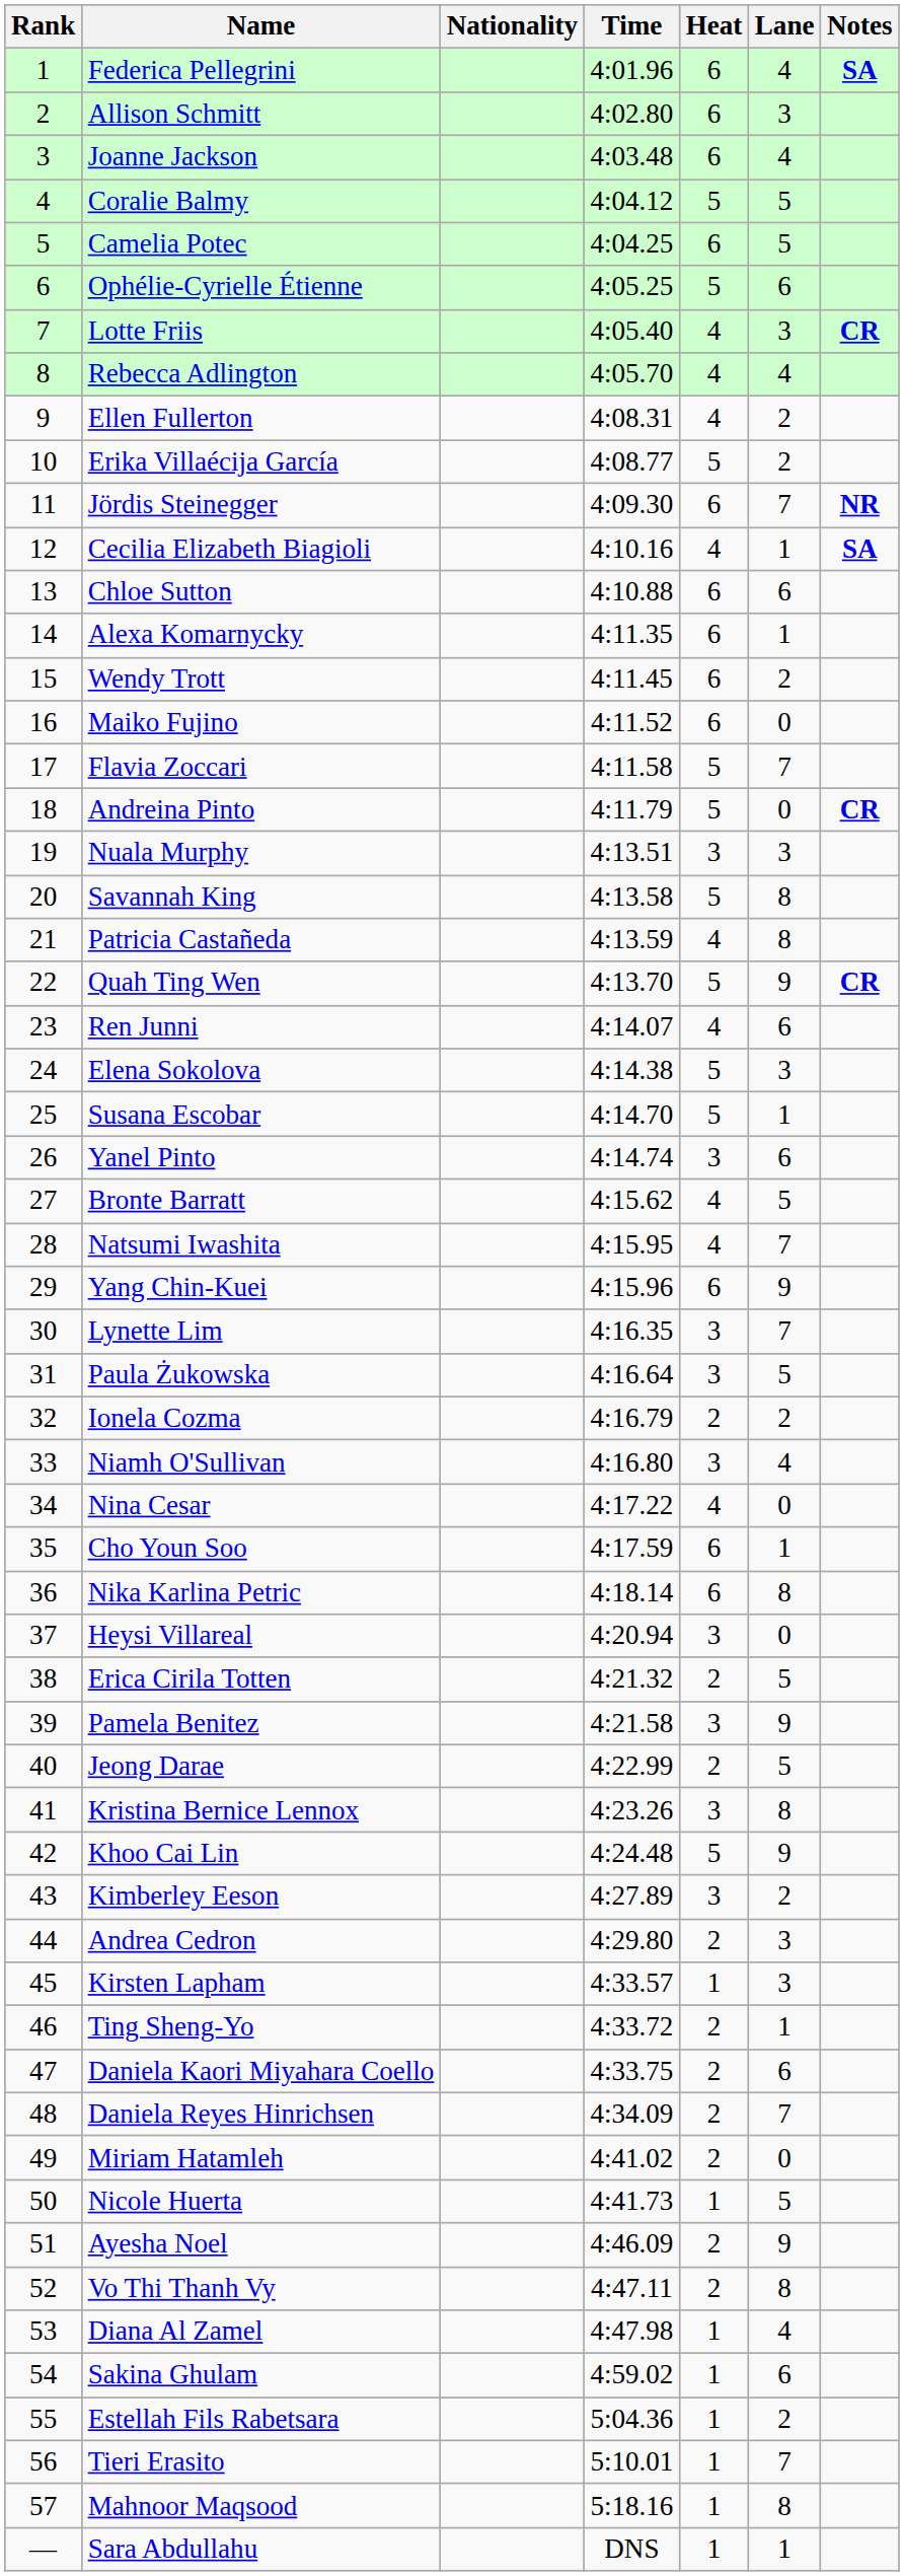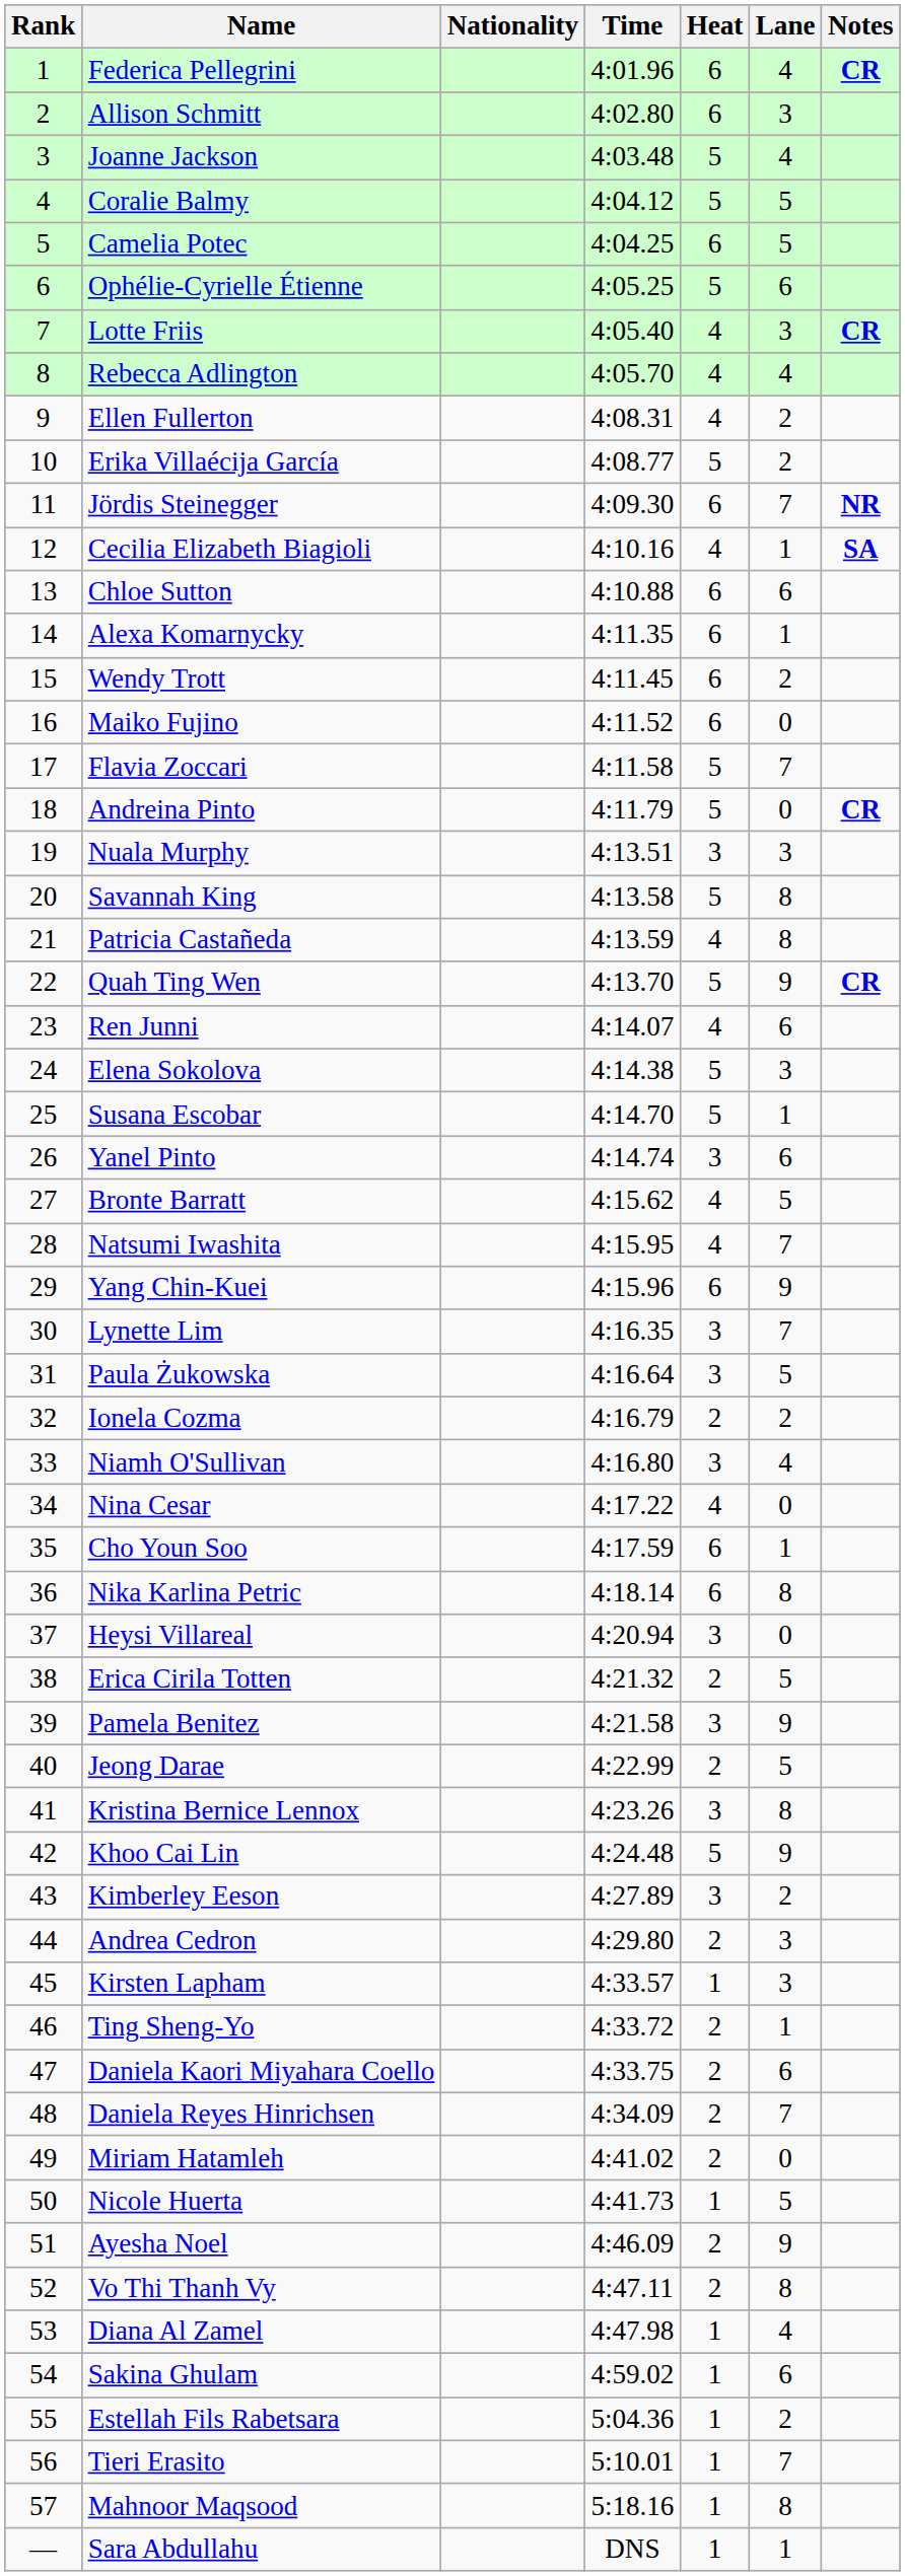 <table class="wikitable sortable" style="text-align:center">
 <tr>
 <th>Rank</th>
 <th>Name</th>
 <th>Nationality</th>
 <th>Time</th>
 <th>Heat</th>
 <th>Lane</th>
 <th>Notes</th>
 </tr>
 <tr bgcolor=ccffcc>
 <td>1</td>
 <td align=left><a href='#'>Federica Pellegrini</a></td>
 <td align=left></td>
 <td>4:01.96</td>
 <td>6</td>
 <td>4</td>
-<td><strong><a href='#'>SA</a></strong></td>
+<td><strong><a href='#'>CR</a></strong></td>
 </tr>
 <tr bgcolor=ccffcc>
 <td>2</td>
 <td align=left><a href='#'>Allison Schmitt</a></td>
 <td align=left></td>
 <td>4:02.80</td>
 <td>6</td>
 <td>3</td>
 <td></td>
 </tr>
 <tr bgcolor=ccffcc>
 <td>3</td>
 <td align=left><a href='#'>Joanne Jackson</a></td>
 <td align=left></td>
 <td>4:03.48</td>
-<td>6</td>
+<td>5</td>
 <td>4</td>
 <td></td>
 </tr>
 <tr bgcolor=ccffcc>
 <td>4</td>
 <td align=left><a href='#'>Coralie Balmy</a></td>
 <td align=left></td>
 <td>4:04.12</td>
 <td>5</td>
 <td>5</td>
 <td></td>
 </tr>
 <tr bgcolor=ccffcc>
 <td>5</td>
 <td align=left><a href='#'>Camelia Potec</a></td>
 <td align=left></td>
 <td>4:04.25</td>
 <td>6</td>
 <td>5</td>
 <td></td>
 </tr>
 <tr bgcolor=ccffcc>
 <td>6</td>
 <td align=left><a href='#'>Ophélie-Cyrielle Étienne</a></td>
 <td align=left></td>
 <td>4:05.25</td>
 <td>5</td>
 <td>6</td>
 <td></td>
 </tr>
 <tr bgcolor=ccffcc>
 <td>7</td>
 <td align=left><a href='#'>Lotte Friis</a></td>
 <td align=left></td>
 <td>4:05.40</td>
 <td>4</td>
 <td>3</td>
 <td><strong><a href='#'>CR</a></strong></td>
 </tr>
 <tr bgcolor=ccffcc>
 <td>8</td>
 <td align=left><a href='#'>Rebecca Adlington</a></td>
 <td align=left></td>
 <td>4:05.70</td>
 <td>4</td>
 <td>4</td>
 <td></td>
 </tr>
 <tr>
 <td>9</td>
 <td align=left><a href='#'>Ellen Fullerton</a></td>
 <td align=left></td>
 <td>4:08.31</td>
 <td>4</td>
 <td>2</td>
 <td></td>
 </tr>
 <tr>
 <td>10</td>
 <td align=left><a href='#'>Erika Villaécija García</a></td>
 <td align=left></td>
 <td>4:08.77</td>
 <td>5</td>
 <td>2</td>
 <td></td>
 </tr>
 <tr>
 <td>11</td>
 <td align=left><a href='#'>Jördis Steinegger</a></td>
 <td align=left></td>
 <td>4:09.30</td>
 <td>6</td>
 <td>7</td>
 <td><strong><a href='#'>NR</a></strong></td>
 </tr>
 <tr>
 <td>12</td>
 <td align=left><a href='#'>Cecilia Elizabeth Biagioli</a></td>
 <td align=left></td>
 <td>4:10.16</td>
 <td>4</td>
 <td>1</td>
 <td><strong><a href='#'>SA</a></strong></td>
 </tr>
 <tr>
 <td>13</td>
 <td align=left><a href='#'>Chloe Sutton</a></td>
 <td align=left></td>
 <td>4:10.88</td>
 <td>6</td>
 <td>6</td>
 <td></td>
 </tr>
 <tr>
 <td>14</td>
 <td align=left><a href='#'>Alexa Komarnycky</a></td>
 <td align=left></td>
 <td>4:11.35</td>
 <td>6</td>
 <td>1</td>
 <td></td>
 </tr>
 <tr>
 <td>15</td>
 <td align=left><a href='#'>Wendy Trott</a></td>
 <td align=left></td>
 <td>4:11.45</td>
 <td>6</td>
 <td>2</td>
 <td></td>
 </tr>
 <tr>
 <td>16</td>
 <td align=left><a href='#'>Maiko Fujino</a></td>
 <td align=left></td>
 <td>4:11.52</td>
 <td>6</td>
 <td>0</td>
 <td></td>
 </tr>
 <tr>
 <td>17</td>
 <td align=left><a href='#'>Flavia Zoccari</a></td>
 <td align=left></td>
 <td>4:11.58</td>
 <td>5</td>
 <td>7</td>
 <td></td>
 </tr>
 <tr>
 <td>18</td>
 <td align=left><a href='#'>Andreina Pinto</a></td>
 <td align=left></td>
 <td>4:11.79</td>
 <td>5</td>
 <td>0</td>
 <td><strong><a href='#'>CR</a></strong></td>
 </tr>
 <tr>
 <td>19</td>
 <td align=left><a href='#'>Nuala Murphy</a></td>
 <td align=left></td>
 <td>4:13.51</td>
 <td>3</td>
 <td>3</td>
 <td></td>
 </tr>
 <tr>
 <td>20</td>
 <td align=left><a href='#'>Savannah King</a></td>
 <td align=left></td>
 <td>4:13.58</td>
 <td>5</td>
 <td>8</td>
 <td></td>
 </tr>
 <tr>
 <td>21</td>
 <td align=left><a href='#'>Patricia Castañeda</a></td>
 <td align=left></td>
 <td>4:13.59</td>
 <td>4</td>
 <td>8</td>
 <td></td>
 </tr>
 <tr>
 <td>22</td>
 <td align=left><a href='#'>Quah Ting Wen</a></td>
 <td align=left></td>
 <td>4:13.70</td>
 <td>5</td>
 <td>9</td>
 <td><strong><a href='#'>CR</a></strong></td>
 </tr>
 <tr>
 <td>23</td>
 <td align=left><a href='#'>Ren Junni</a></td>
 <td align=left></td>
 <td>4:14.07</td>
 <td>4</td>
 <td>6</td>
 <td></td>
 </tr>
 <tr>
 <td>24</td>
 <td align=left><a href='#'>Elena Sokolova</a></td>
 <td align=left></td>
 <td>4:14.38</td>
 <td>5</td>
 <td>3</td>
 <td></td>
 </tr>
 <tr>
 <td>25</td>
 <td align=left><a href='#'>Susana Escobar</a></td>
 <td align=left></td>
 <td>4:14.70</td>
 <td>5</td>
 <td>1</td>
 <td></td>
 </tr>
 <tr>
 <td>26</td>
 <td align=left><a href='#'>Yanel Pinto</a></td>
 <td align=left></td>
 <td>4:14.74</td>
 <td>3</td>
 <td>6</td>
 <td></td>
 </tr>
 <tr>
 <td>27</td>
 <td align=left><a href='#'>Bronte Barratt</a></td>
 <td align=left></td>
 <td>4:15.62</td>
 <td>4</td>
 <td>5</td>
 <td></td>
 </tr>
 <tr>
 <td>28</td>
 <td align=left><a href='#'>Natsumi Iwashita</a></td>
 <td align=left></td>
 <td>4:15.95</td>
 <td>4</td>
 <td>7</td>
 <td></td>
 </tr>
 <tr>
 <td>29</td>
 <td align=left><a href='#'>Yang Chin-Kuei</a></td>
 <td align=left></td>
 <td>4:15.96</td>
 <td>6</td>
 <td>9</td>
 <td></td>
 </tr>
 <tr>
 <td>30</td>
 <td align=left><a href='#'>Lynette Lim</a></td>
 <td align=left></td>
 <td>4:16.35</td>
 <td>3</td>
 <td>7</td>
 <td></td>
 </tr>
 <tr>
 <td>31</td>
 <td align=left><a href='#'>Paula Żukowska</a></td>
 <td align=left></td>
 <td>4:16.64</td>
 <td>3</td>
 <td>5</td>
 <td></td>
 </tr>
 <tr>
 <td>32</td>
 <td align=left><a href='#'>Ionela Cozma</a></td>
 <td align=left></td>
 <td>4:16.79</td>
 <td>2</td>
 <td>2</td>
 <td></td>
 </tr>
 <tr>
 <td>33</td>
 <td align=left><a href='#'>Niamh O'Sullivan</a></td>
 <td align=left></td>
 <td>4:16.80</td>
 <td>3</td>
 <td>4</td>
 <td></td>
 </tr>
 <tr>
 <td>34</td>
 <td align=left><a href='#'>Nina Cesar</a></td>
 <td align=left></td>
 <td>4:17.22</td>
 <td>4</td>
 <td>0</td>
 <td></td>
 </tr>
 <tr>
 <td>35</td>
 <td align=left><a href='#'>Cho Youn Soo</a></td>
 <td align=left></td>
 <td>4:17.59</td>
 <td>6</td>
 <td>1</td>
 <td></td>
 </tr>
 <tr>
 <td>36</td>
 <td align=left><a href='#'>Nika Karlina Petric</a></td>
 <td align=left></td>
 <td>4:18.14</td>
 <td>6</td>
 <td>8</td>
 <td></td>
 </tr>
 <tr>
 <td>37</td>
 <td align=left><a href='#'>Heysi Villareal</a></td>
 <td align=left></td>
 <td>4:20.94</td>
 <td>3</td>
 <td>0</td>
 <td></td>
 </tr>
 <tr>
 <td>38</td>
 <td align=left><a href='#'>Erica Cirila Totten</a></td>
 <td align=left></td>
 <td>4:21.32</td>
 <td>2</td>
 <td>5</td>
 <td></td>
 </tr>
 <tr>
 <td>39</td>
 <td align=left><a href='#'>Pamela Benitez</a></td>
 <td align=left></td>
 <td>4:21.58</td>
 <td>3</td>
 <td>9</td>
 <td></td>
 </tr>
 <tr>
 <td>40</td>
 <td align=left><a href='#'>Jeong Darae</a></td>
 <td align=left></td>
 <td>4:22.99</td>
 <td>2</td>
 <td>5</td>
 <td></td>
 </tr>
 <tr>
 <td>41</td>
 <td align=left><a href='#'>Kristina Bernice Lennox</a></td>
 <td align=left></td>
 <td>4:23.26</td>
 <td>3</td>
 <td>8</td>
 <td></td>
 </tr>
 <tr>
 <td>42</td>
 <td align=left><a href='#'>Khoo Cai Lin</a></td>
 <td align=left></td>
 <td>4:24.48</td>
 <td>5</td>
 <td>9</td>
 <td></td>
 </tr>
 <tr>
 <td>43</td>
 <td align=left><a href='#'>Kimberley Eeson</a></td>
 <td align=left></td>
 <td>4:27.89</td>
 <td>3</td>
 <td>2</td>
 <td></td>
 </tr>
 <tr>
 <td>44</td>
 <td align=left><a href='#'>Andrea Cedron</a></td>
 <td align=left></td>
 <td>4:29.80</td>
 <td>2</td>
 <td>3</td>
 <td></td>
 </tr>
 <tr>
 <td>45</td>
 <td align=left><a href='#'>Kirsten Lapham</a></td>
 <td align=left></td>
 <td>4:33.57</td>
 <td>1</td>
 <td>3</td>
 <td></td>
 </tr>
 <tr>
 <td>46</td>
 <td align=left><a href='#'>Ting Sheng-Yo</a></td>
 <td align=left></td>
 <td>4:33.72</td>
 <td>2</td>
 <td>1</td>
 <td></td>
 </tr>
 <tr>
 <td>47</td>
 <td align=left><a href='#'>Daniela Kaori Miyahara Coello</a></td>
 <td align=left></td>
 <td>4:33.75</td>
 <td>2</td>
 <td>6</td>
 <td></td>
 </tr>
 <tr>
 <td>48</td>
 <td align=left><a href='#'>Daniela Reyes Hinrichsen</a></td>
 <td align=left></td>
 <td>4:34.09</td>
 <td>2</td>
 <td>7</td>
 <td></td>
 </tr>
 <tr>
 <td>49</td>
 <td align=left><a href='#'>Miriam Hatamleh</a></td>
 <td align=left></td>
 <td>4:41.02</td>
 <td>2</td>
 <td>0</td>
 <td></td>
 </tr>
 <tr>
 <td>50</td>
 <td align=left><a href='#'>Nicole Huerta</a></td>
 <td align=left></td>
 <td>4:41.73</td>
 <td>1</td>
 <td>5</td>
 <td></td>
 </tr>
 <tr>
 <td>51</td>
 <td align=left><a href='#'>Ayesha Noel</a></td>
 <td align=left></td>
 <td>4:46.09</td>
 <td>2</td>
 <td>9</td>
 <td></td>
 </tr>
 <tr>
 <td>52</td>
 <td align=left><a href='#'>Vo Thi Thanh Vy</a></td>
 <td align=left></td>
 <td>4:47.11</td>
 <td>2</td>
 <td>8</td>
 <td></td>
 </tr>
 <tr>
 <td>53</td>
 <td align=left><a href='#'>Diana Al Zamel</a></td>
 <td align=left></td>
 <td>4:47.98</td>
 <td>1</td>
 <td>4</td>
 <td></td>
 </tr>
 <tr>
 <td>54</td>
 <td align=left><a href='#'>Sakina Ghulam</a></td>
 <td align=left></td>
 <td>4:59.02</td>
 <td>1</td>
 <td>6</td>
 <td></td>
 </tr>
 <tr>
 <td>55</td>
 <td align=left><a href='#'>Estellah Fils Rabetsara</a></td>
 <td align=left></td>
 <td>5:04.36</td>
 <td>1</td>
 <td>2</td>
 <td></td>
 </tr>
 <tr>
 <td>56</td>
 <td align=left><a href='#'>Tieri Erasito</a></td>
 <td align=left></td>
 <td>5:10.01</td>
 <td>1</td>
 <td>7</td>
 <td></td>
 </tr>
 <tr>
 <td>57</td>
 <td align=left><a href='#'>Mahnoor Maqsood</a></td>
 <td align=left></td>
 <td>5:18.16</td>
 <td>1</td>
 <td>8</td>
 <td></td>
 </tr>
 <tr>
 <td>—</td>
 <td align=left><a href='#'>Sara Abdullahu</a></td>
 <td align=left></td>
 <td>DNS</td>
 <td>1</td>
 <td>1</td>
 <td></td>
 </tr>
 </table>
